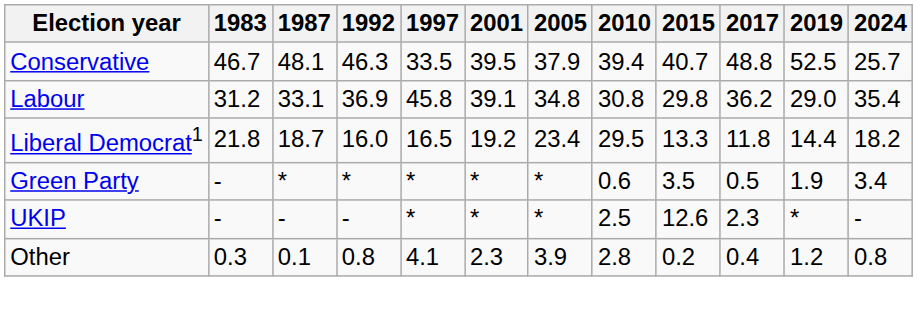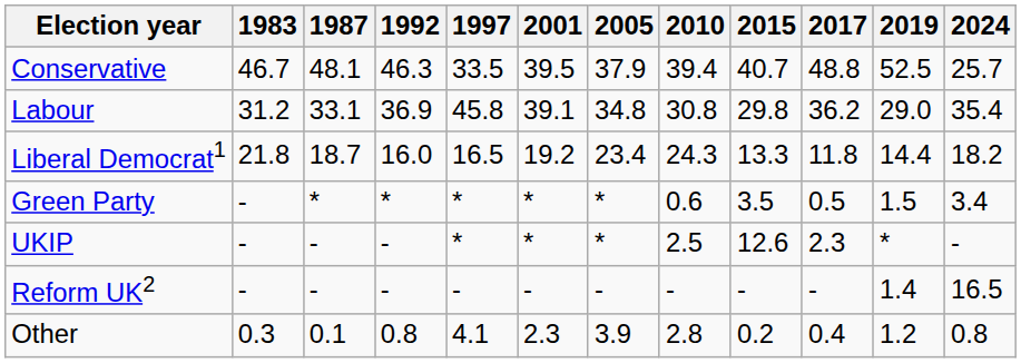 <table class="wikitable">
 <tr>
 <th>Election year</th>
 <th>1983</th>
 <th>1987</th>
 <th>1992</th>
 <th>1997</th>
 <th>2001</th>
 <th>2005</th>
 <th>2010</th>
 <th>2015</th>
 <th>2017</th>
 <th>2019</th>
 <th>2024</th>
 </tr>
 <tr>
 <td><a href='#'>Conservative</a></td>
 <td>46.7</td>
 <td>48.1</td>
 <td>46.3</td>
 <td>33.5</td>
 <td>39.5</td>
 <td>37.9</td>
 <td>39.4</td>
 <td>40.7</td>
 <td>48.8</td>
 <td>52.5</td>
 <td>25.7</td>
 </tr>
 <tr>
 <td><a href='#'>Labour</a></td>
 <td>31.2</td>
 <td>33.1</td>
 <td>36.9</td>
 <td>45.8</td>
 <td>39.1</td>
 <td>34.8</td>
 <td>30.8</td>
 <td>29.8</td>
 <td>36.2</td>
 <td>29.0</td>
 <td>35.4</td>
 </tr>
 <tr>
 <td><a href='#'>Liberal Democrat</a><sup>1</sup></td>
 <td>21.8</td>
 <td>18.7</td>
 <td>16.0</td>
 <td>16.5</td>
 <td>19.2</td>
 <td>23.4</td>
-<td>29.5</td>
+<td>24.3</td>
 <td>13.3</td>
 <td>11.8</td>
 <td>14.4</td>
 <td>18.2</td>
 </tr>
 <tr>
 <td><a href='#'>Green Party</a></td>
 <td>-</td>
 <td>*</td>
 <td>*</td>
 <td>*</td>
 <td>*</td>
 <td>*</td>
 <td>0.6</td>
 <td>3.5</td>
 <td>0.5</td>
-<td>1.9</td>
+<td>1.5</td>
 <td>3.4</td>
 </tr>
 <tr>
 <td><a href='#'>UKIP</a></td>
 <td>-</td>
 <td>-</td>
 <td>-</td>
 <td>*</td>
 <td>*</td>
 <td>*</td>
 <td>2.5</td>
 <td>12.6</td>
 <td>2.3</td>
 <td>*</td>
 <td>-</td>
 </tr>
 <tr>
+<td><a href='#'>Reform UK</a><sup>2</sup></td>
+<td>-</td>
+<td>-</td>
+<td>-</td>
+<td>-</td>
+<td>-</td>
+<td>-</td>
+<td>-</td>
+<td>-</td>
+<td>-</td>
+<td>1.4</td>
+<td>16.5</td>
+</tr>
+<tr>
 <td>Other</td>
 <td>0.3</td>
 <td>0.1</td>
 <td>0.8</td>
 <td>4.1</td>
 <td>2.3</td>
 <td>3.9</td>
 <td>2.8</td>
 <td>0.2</td>
 <td>0.4</td>
 <td>1.2</td>
 <td>0.8</td>
 </tr>
 </table>
